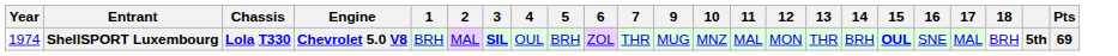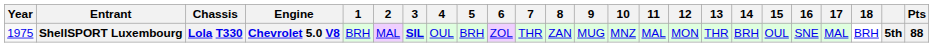 <table class="wikitable" style="text-align:center; font-size:90%">
 <tr>
 <th>Year</th>
 <th>Entrant</th>
 <th>Chassis</th>
 <th>Engine</th>
 <th>1</th>
 <th>2</th>
 <th>3</th>
 <th>4</th>
 <th>5</th>
 <th>6</th>
 <th>7</th>
+<th>8</th>
 <th>9</th>
 <th>10</th>
 <th>11</th>
 <th>12</th>
 <th>13</th>
 <th>14</th>
 <th>15</th>
 <th>16</th>
 <th>17</th>
 <th>18</th>
 <th></th>
 <th>Pts</th>
 </tr>
 <tr>
-<td><a href='#'>1974</a></td>
+<td><a href='#'>1975</a></td>
 <th>ShellSPORT Luxembourg</th>
 <th><a href='#'>Lola</a> <a href='#'>T330</a></th>
 <th><a href='#'>Chevrolet</a> 5.0 <a href='#'>V8</a></th>
 <td style="background:#DFFFDF;"><a href='#'>BRH</a><br></td>
 <td style="background:#EFCFFF;"><a href='#'>MAL</a><br></td>
 <td style="background:#DFFFDF;"><strong><a href='#'>SIL</a><br></strong></td>
 <td style="background:#DFFFDF;"><a href='#'>OUL</a><br></td>
 <td style="background:#DFFFDF;"><a href='#'>BRH</a><br></td>
 <td style="background:#EFCFFF;"><a href='#'>ZOL</a><br></td>
 <td style="background:#DFFFDF;"><a href='#'>THR</a><br></td>
+<td style="background:#DFFFDF;"><a href='#'>ZAN</a><br></td>
 <td style="background:#DFFFDF;"><a href='#'>MUG</a><br></td>
 <td style="background:#DFFFDF;"><a href='#'>MNZ</a><br></td>
 <td style="background:#DFFFDF;"><a href='#'>MAL</a><br></td>
 <td style="background:#DFFFDF;"><a href='#'>MON</a><br></td>
 <td style="background:#DFFFDF;"><a href='#'>THR</a><br></td>
 <td style="background:#DFFFDF;"><a href='#'>BRH</a><br></td>
-<td style="background:#DFFFDF;"><strong><a href='#'>OUL</a><br></strong></td>
+<td style="background:#DFFFDF;"><a href='#'>OUL</a><br></td>
 <td style="background:#DFFFDF;"><a href='#'>SNE</a><br></td>
 <td style="background:#DFFFDF;"><a href='#'>MAL</a><br></td>
 <td style="background:#FFFFFF;"><a href='#'>BRH</a><br></td>
 <th>5th</th>
-<th>69</th>
+<th>88</th>
 </tr>
 </table>
